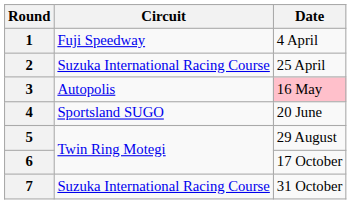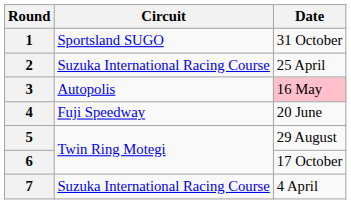 <table class="wikitable" style="font-size:85%">
 <tr>
 <th>Round</th>
 <th>Circuit</th>
 <th>Date</th>
 </tr>
 <tr>
 <th>1</th>
-<td><a href='#'>Fuji Speedway</a></td>
-<td>4 April</td>
+<td><a href='#'>Sportsland SUGO</a></td>
+<td>31 October</td>
 </tr>
 <tr>
 <th>2</th>
 <td><a href='#'>Suzuka International Racing Course</a></td>
 <td>25 April</td>
 </tr>
 <tr>
 <th>3</th>
 <td><a href='#'>Autopolis</a></td>
 <td style="background: pink;">16 May</td>
 </tr>
 <tr>
 <th>4</th>
-<td><a href='#'>Sportsland SUGO</a></td>
+<td><a href='#'>Fuji Speedway</a></td>
 <td>20 June</td>
 </tr>
 <tr>
 <th>5</th>
 <td rowspan="2"><a href='#'>Twin Ring Motegi</a></td>
 <td>29 August</td>
 </tr>
 <tr>
 <th>6</th>
 <td>17 October</td>
 </tr>
 <tr>
 <th>7</th>
 <td><a href='#'>Suzuka International Racing Course</a></td>
-<td>31 October</td>
+<td>4 April</td>
 </tr>
 </table>
